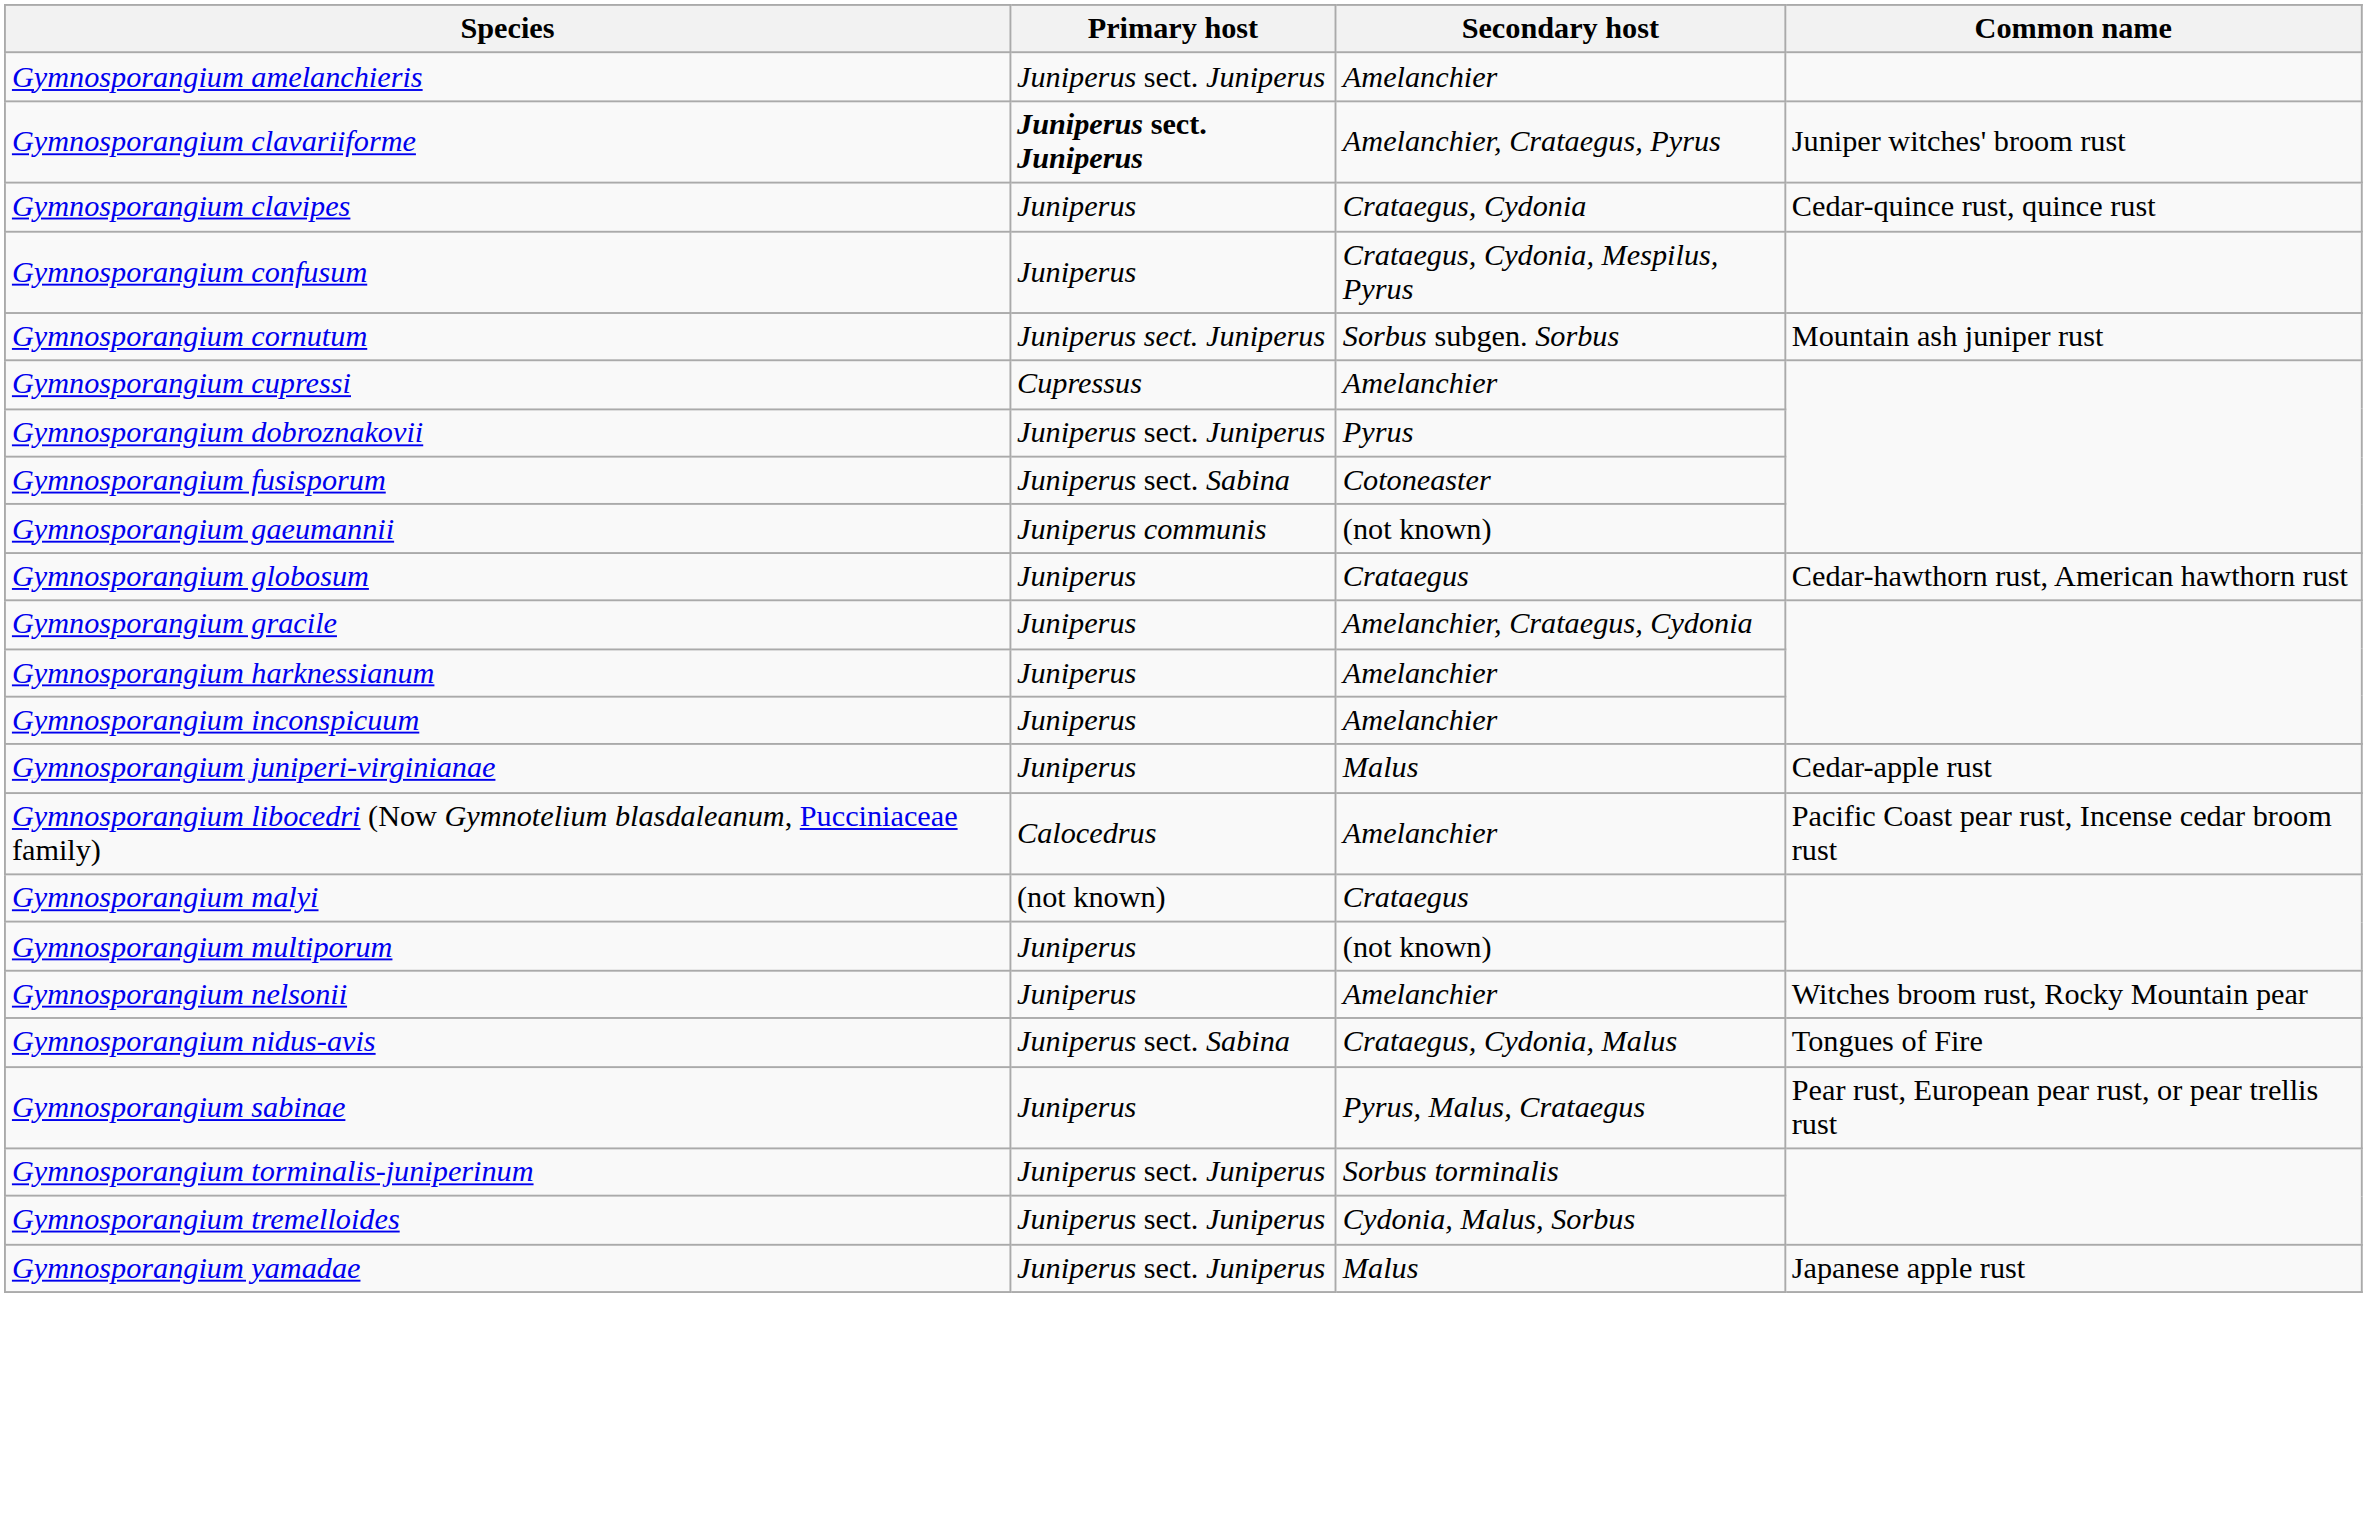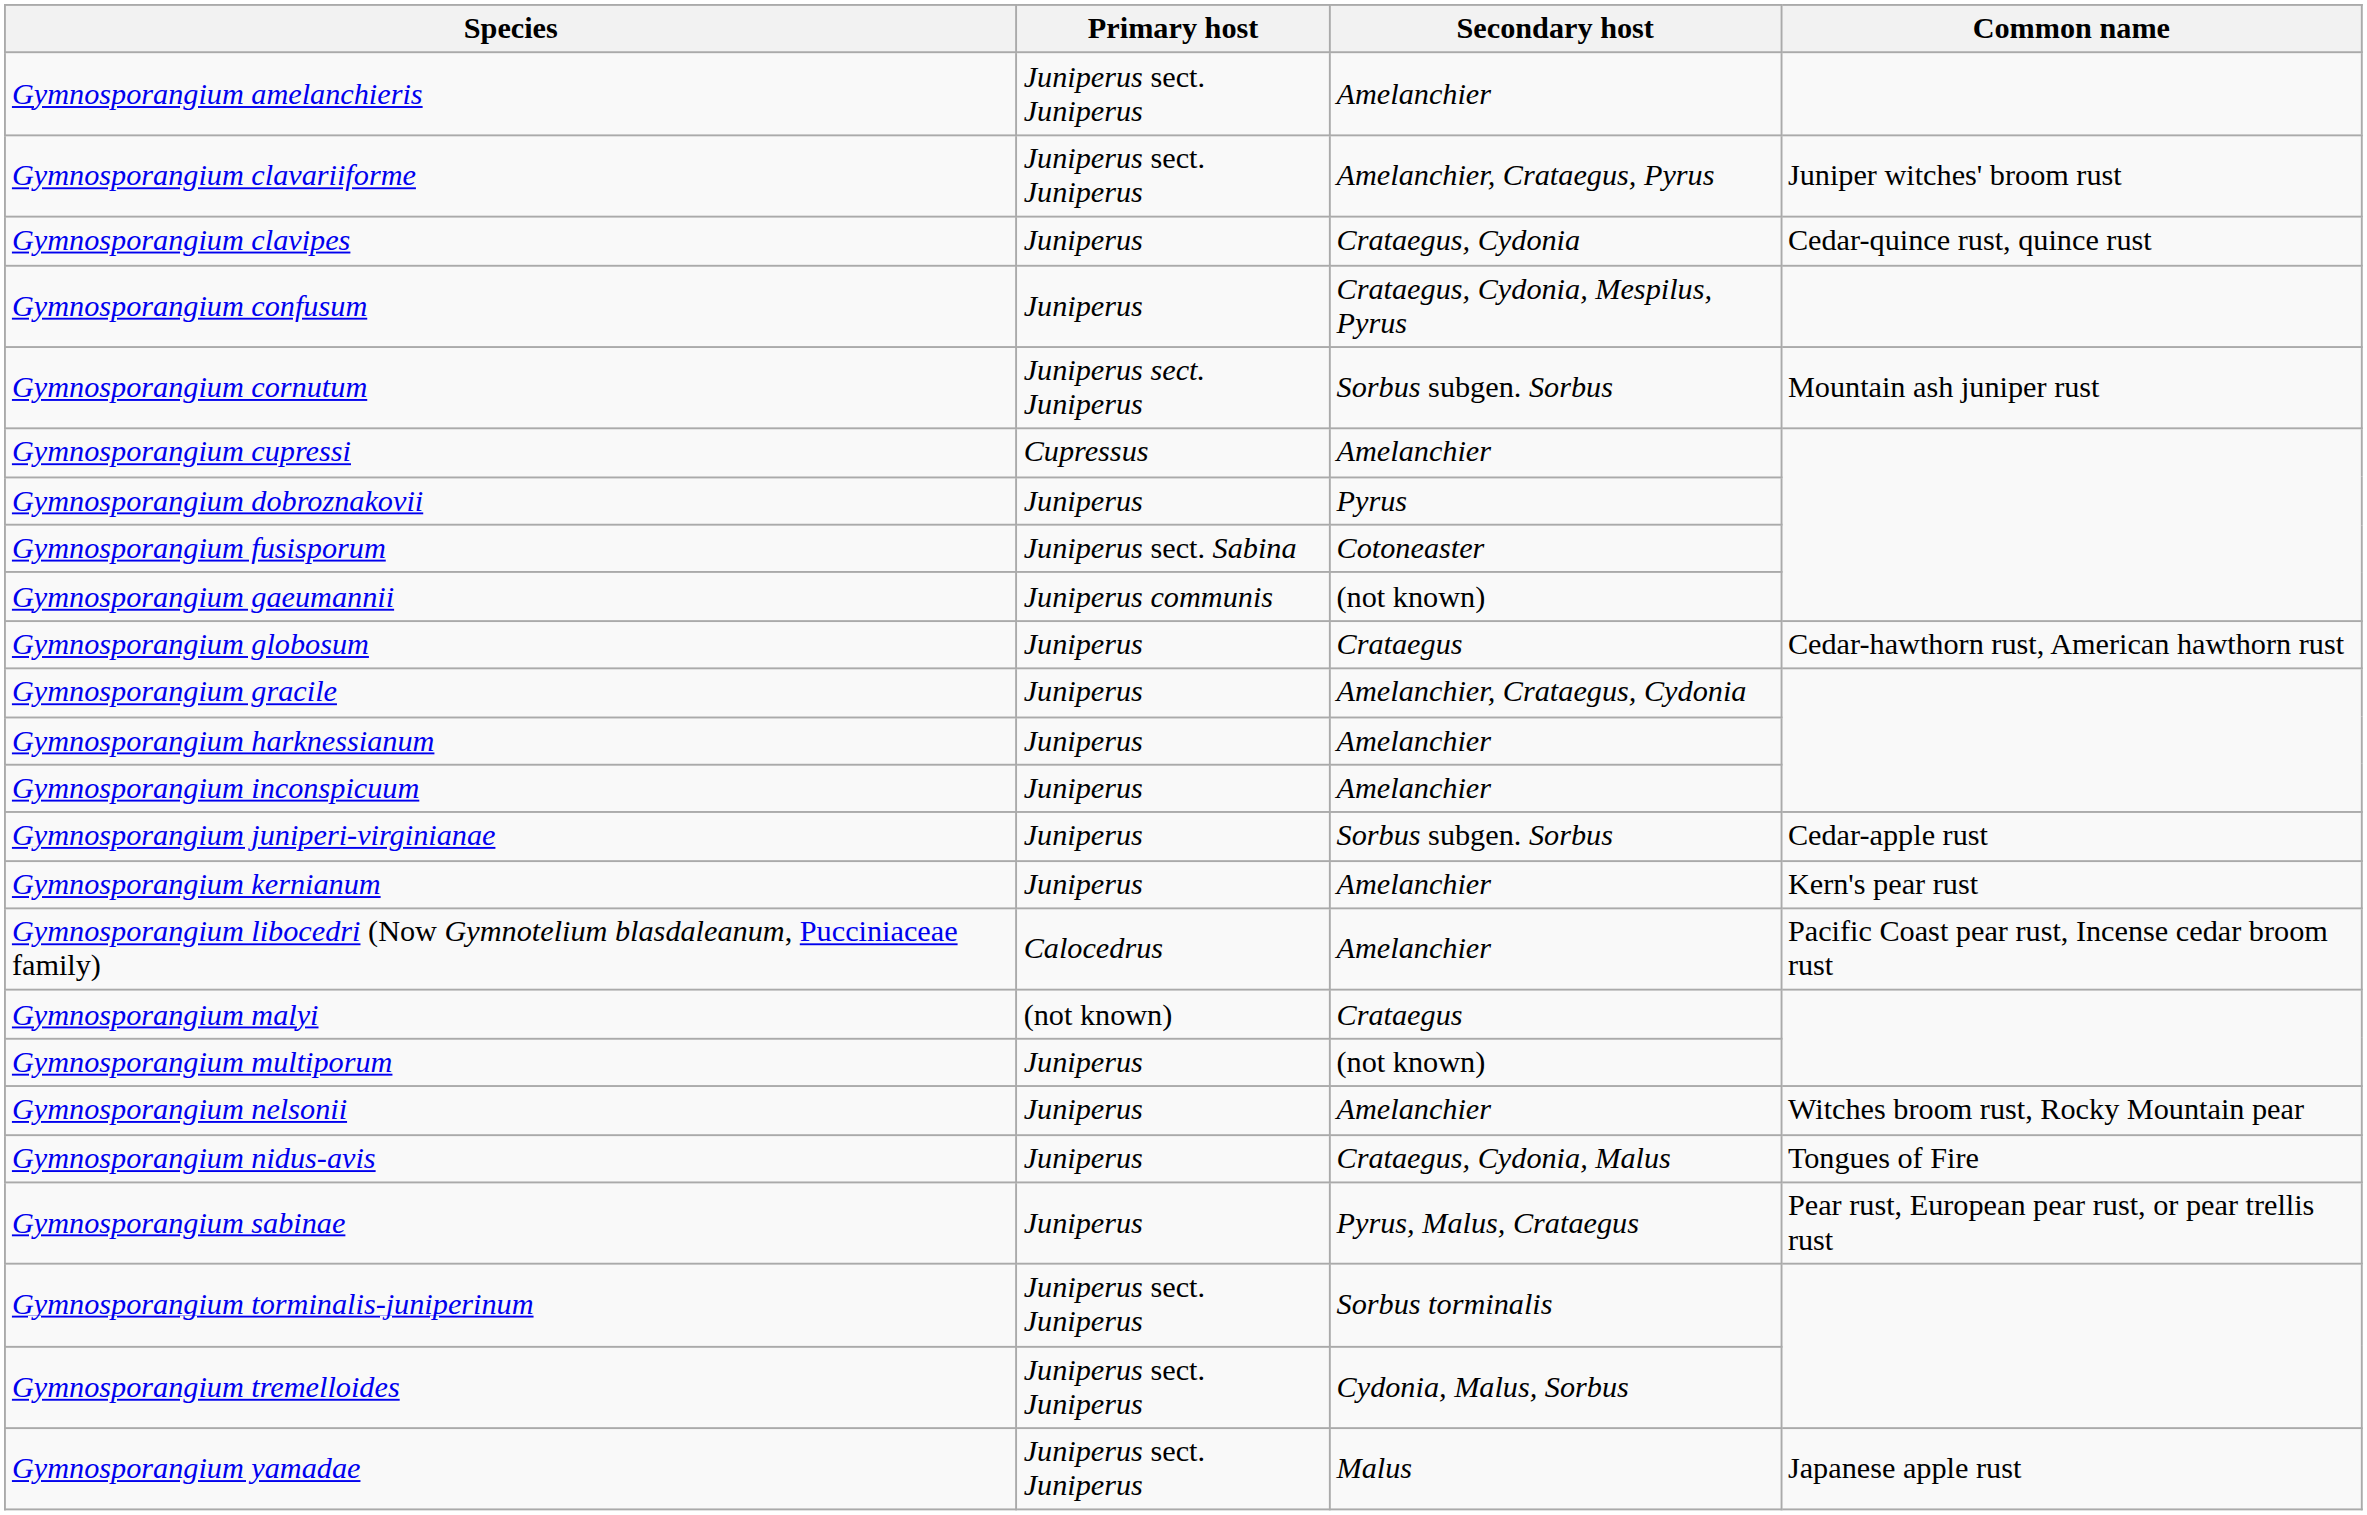 <table class="wikitable">
 <tr>
 <th align="left">Species</th>
 <th align="left">Primary host</th>
 <th colspan=1>Secondary host</th>
 <th colspan=1>Common name</th>
 </tr>
 <tr>
 <td><em><a href='#'>Gymnosporangium amelanchieris</a></em></td>
 <td><em>Juniperus</em> sect. <em>Juniperus</em></td>
 <td><em>Amelanchier</em></td>
 </tr>
 <tr>
 <td><em><a href='#'>Gymnosporangium clavariiforme</a></em></td>
-<td><strong><em>Juniperus</em> sect. <em>Juniperus</em></strong></td>
+<td><em>Juniperus</em> sect. <em>Juniperus</em></td>
 <td><em>Amelanchier, Crataegus, Pyrus</em></td>
 <td>Juniper witches' broom rust</td>
 </tr>
 <tr>
 <td><em><a href='#'>Gymnosporangium clavipes</a></em></td>
 <td><em>Juniperus</em></td>
 <td><em>Crataegus, Cydonia</em></td>
 <td>Cedar-quince rust, quince rust</td>
 </tr>
 <tr>
 <td><em><a href='#'>Gymnosporangium confusum</a></em></td>
 <td><em>Juniperus</em></td>
 <td><em>Crataegus, Cydonia, Mespilus, Pyrus</em></td>
 </tr>
 <tr>
 <td><em><a href='#'>Gymnosporangium cornutum</a></em></td>
 <td><em>Juniperus sect. Juniperus</em></td>
 <td><em>Sorbus</em> subgen. <em>Sorbus</em></td>
 <td>Mountain ash juniper rust</td>
 </tr>
 <tr>
 <td><em><a href='#'>Gymnosporangium cupressi</a></em></td>
 <td><em>Cupressus</em></td>
 <td><em>Amelanchier</em></td>
 </tr>
 <tr>
 <td><em><a href='#'>Gymnosporangium dobroznakovii</a></em></td>
-<td><em>Juniperus</em> sect. <em>Juniperus</em></td>
+<td><em>Juniperus</em></td>
 <td><em>Pyrus</em></td>
 </tr>
 <tr>
 <td><em><a href='#'>Gymnosporangium fusisporum</a></em></td>
 <td><em>Juniperus</em> sect. <em>Sabina</em></td>
 <td><em>Cotoneaster</em></td>
 </tr>
 <tr>
 <td><em><a href='#'>Gymnosporangium gaeumannii</a></em></td>
 <td><em>Juniperus communis</em></td>
 <td>(not known)</td>
 </tr>
 <tr>
 <td><em><a href='#'>Gymnosporangium globosum</a></em></td>
 <td><em>Juniperus</em></td>
 <td><em>Crataegus</em></td>
 <td>Cedar-hawthorn rust, American hawthorn rust</td>
 </tr>
 <tr>
 <td><em><a href='#'>Gymnosporangium gracile</a></em></td>
 <td><em>Juniperus</em></td>
 <td><em>Amelanchier, Crataegus, Cydonia</em></td>
 </tr>
 <tr>
 <td><em><a href='#'>Gymnosporangium harknessianum</a></em></td>
 <td><em>Juniperus</em></td>
 <td><em>Amelanchier</em></td>
 </tr>
 <tr>
 <td><em><a href='#'>Gymnosporangium inconspicuum</a></em></td>
 <td><em>Juniperus</em></td>
 <td><em>Amelanchier</em></td>
 </tr>
 <tr>
 <td><em><a href='#'>Gymnosporangium juniperi-virginianae</a></em></td>
 <td><em>Juniperus</em></td>
-<td><em>Malus</em></td>
+<td><em>Sorbus</em> subgen. <em>Sorbus</em></td>
 <td>Cedar-apple rust</td>
+</tr>
+<tr>
+<td><em><a href='#'>Gymnosporangium kernianum</a></em></td>
+<td><em>Juniperus</em></td>
+<td><em>Amelanchier</em></td>
+<td>Kern's pear rust</td>
 </tr>
 <tr>
 <td><em><a href='#'>Gymnosporangium libocedri</a></em> (Now <em>Gymnotelium blasdaleanum</em>, <a href='#'>Pucciniaceae</a> family)</td>
 <td><em>Calocedrus</em></td>
 <td><em>Amelanchier</em></td>
 <td>Pacific Coast pear rust, Incense cedar broom rust</td>
 </tr>
 <tr>
 <td><em><a href='#'>Gymnosporangium malyi</a></em></td>
 <td>(not known)</td>
 <td><em>Crataegus</em></td>
 </tr>
 <tr>
 <td><em><a href='#'>Gymnosporangium multiporum</a></em></td>
 <td><em>Juniperus</em></td>
 <td>(not known)</td>
 </tr>
 <tr>
 <td><em><a href='#'>Gymnosporangium nelsonii</a></em></td>
 <td><em>Juniperus</em></td>
 <td><em>Amelanchier</em></td>
 <td>Witches broom rust, Rocky Mountain pear</td>
 </tr>
 <tr>
 <td><em><a href='#'>Gymnosporangium nidus-avis</a></em></td>
-<td><em>Juniperus</em> sect. <em>Sabina</em></td>
+<td><em>Juniperus</em></td>
 <td><em>Crataegus, Cydonia, Malus</em></td>
 <td>Tongues of Fire</td>
 </tr>
 <tr>
 <td><em><a href='#'>Gymnosporangium sabinae</a></em></td>
 <td><em>Juniperus</em></td>
 <td><em>Pyrus, Malus, Crataegus</em></td>
 <td>Pear rust, European pear rust, or pear trellis rust</td>
 </tr>
 <tr>
 <td><em><a href='#'>Gymnosporangium torminalis-juniperinum</a></em></td>
 <td><em>Juniperus</em> sect. <em>Juniperus</em></td>
 <td><em>Sorbus torminalis</em></td>
 </tr>
 <tr>
 <td><em><a href='#'>Gymnosporangium tremelloides</a></em></td>
 <td><em>Juniperus</em> sect. <em>Juniperus</em></td>
 <td><em>Cydonia, Malus, Sorbus</em></td>
 </tr>
 <tr>
 <td><em><a href='#'>Gymnosporangium yamadae</a></em></td>
 <td><em>Juniperus</em> sect. <em>Juniperus</em></td>
 <td><em>Malus</em></td>
 <td>Japanese apple rust</td>
 </tr>
 </table>
